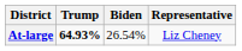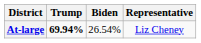 <table class=wikitable>
 <tr>
 <th>District</th>
 <th>Trump</th>
 <th>Biden</th>
 <th>Representative</th>
 </tr>
 <tr align=center>
 <th><a href='#'>At-large</a></th>
-<td><strong>64.93%</strong></td>
+<td><strong>69.94%</strong></td>
 <td>26.54%</td>
 <td><a href='#'>Liz Cheney</a></td>
 </tr>
 </table>
